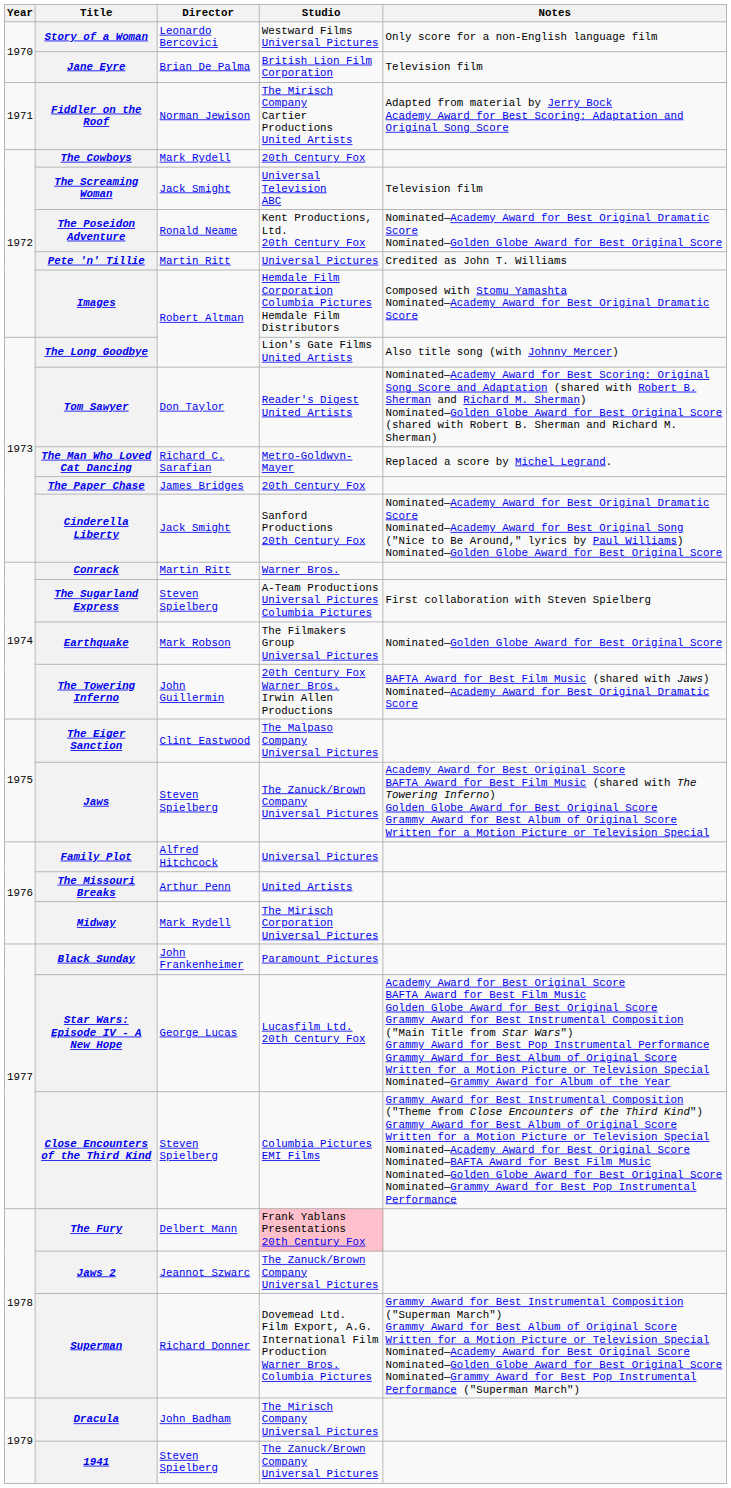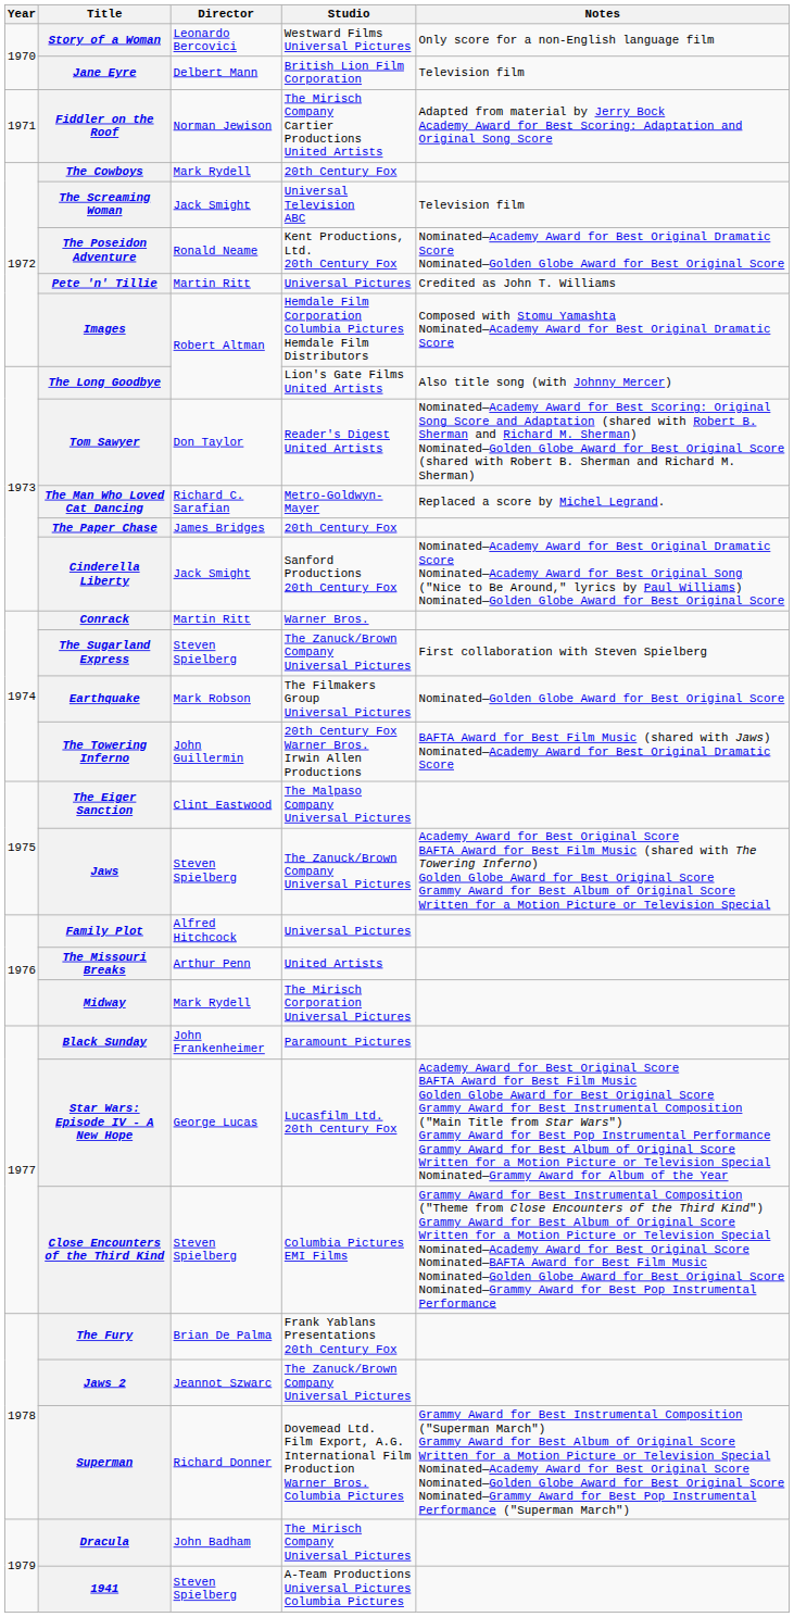 <table class="wikitable sortable">
 <tr>
 <th>Year</th>
 <th>Title</th>
 <th>Director</th>
 <th>Studio</th>
 <th>Notes</th>
 </tr>
 <tr>
 <td rowspan="2">1970</td>
 <th><em><a href='#'>Story of a Woman</a></em></th>
 <td><a href='#'>Leonardo Bercovici</a></td>
 <td>Westward Films<br><a href='#'>Universal Pictures</a></td>
 <td>Only score for a non-English language film</td>
 </tr>
 <tr>
 <th><em><a href='#'>Jane Eyre</a></em></th>
-<td><a href='#'>Brian De Palma</a></td>
+<td><a href='#'>Delbert Mann</a></td>
 <td><a href='#'>British Lion Film Corporation</a></td>
 <td>Television film</td>
 </tr>
 <tr>
 <td>1971</td>
 <th><em><a href='#'>Fiddler on the Roof</a></em></th>
 <td><a href='#'>Norman Jewison</a></td>
 <td><a href='#'>The Mirisch Company</a><br>Cartier Productions<br><a href='#'>United Artists</a></td>
 <td>Adapted from material by <a href='#'>Jerry Bock</a><br><a href='#'>Academy Award for Best Scoring: Adaptation and Original Song Score</a></td>
 </tr>
 <tr>
 <td rowspan="5">1972</td>
 <th><em><a href='#'>The Cowboys</a></em></th>
 <td><a href='#'>Mark Rydell</a></td>
 <td><a href='#'>20th Century Fox</a></td>
 <td></td>
 </tr>
 <tr>
 <th><em><a href='#'>The Screaming Woman</a></em></th>
 <td><a href='#'>Jack Smight</a></td>
 <td><a href='#'>Universal Television</a><br><a href='#'>ABC</a></td>
 <td>Television film</td>
 </tr>
 <tr>
 <th><em><a href='#'>The Poseidon Adventure</a></em></th>
 <td><a href='#'>Ronald Neame</a></td>
 <td>Kent Productions, Ltd.<br><a href='#'>20th Century Fox</a></td>
 <td>Nominated—<a href='#'>Academy Award for Best Original Dramatic Score</a><br>Nominated—<a href='#'>Golden Globe Award for Best Original Score</a></td>
 </tr>
 <tr>
 <th><em><a href='#'>Pete 'n' Tillie</a></em></th>
 <td><a href='#'>Martin Ritt</a></td>
 <td><a href='#'>Universal Pictures</a></td>
 <td>Credited as John T. Williams</td>
 </tr>
 <tr>
 <th><em><a href='#'>Images</a></em></th>
 <td rowspan="2"><a href='#'>Robert Altman</a></td>
 <td><a href='#'>Hemdale Film Corporation</a><br><a href='#'>Columbia Pictures</a> <br>Hemdale Film Distributors </td>
 <td>Composed with <a href='#'>Stomu Yamashta</a><br>Nominated—<a href='#'>Academy Award for Best Original Dramatic Score</a></td>
 </tr>
 <tr>
 <td rowspan="5">1973</td>
 <th><em><a href='#'>The Long Goodbye</a></em></th>
 <td>Lion's Gate Films<br><a href='#'>United Artists</a></td>
 <td>Also title song (with <a href='#'>Johnny Mercer</a>)</td>
 </tr>
 <tr>
 <th><em><a href='#'>Tom Sawyer</a></em></th>
 <td><a href='#'>Don Taylor</a></td>
 <td><a href='#'>Reader's Digest</a><br><a href='#'>United Artists</a></td>
 <td>Nominated—<a href='#'>Academy Award for Best Scoring: Original Song Score and Adaptation</a> (shared with <a href='#'>Robert B. Sherman</a> and <a href='#'>Richard M. Sherman</a>)<br>Nominated—<a href='#'>Golden Globe Award for Best Original Score</a> (shared with Robert B. Sherman and Richard M. Sherman)</td>
 </tr>
 <tr>
 <th><em><a href='#'>The Man Who Loved Cat Dancing</a></em></th>
 <td><a href='#'>Richard C. Sarafian</a></td>
 <td><a href='#'>Metro-Goldwyn-Mayer</a></td>
 <td>Replaced a score by <a href='#'>Michel Legrand</a>.</td>
 </tr>
 <tr>
 <th><em><a href='#'>The Paper Chase</a></em></th>
 <td><a href='#'>James Bridges</a></td>
 <td><a href='#'>20th Century Fox</a></td>
 <td></td>
 </tr>
 <tr>
 <th><em><a href='#'>Cinderella Liberty</a></em></th>
 <td><a href='#'>Jack Smight</a></td>
 <td>Sanford Productions<br><a href='#'>20th Century Fox</a></td>
 <td>Nominated—<a href='#'>Academy Award for Best Original Dramatic Score</a><br>Nominated—<a href='#'>Academy Award for Best Original Song</a> ("Nice to Be Around," lyrics by <a href='#'>Paul Williams</a>)<br>Nominated—<a href='#'>Golden Globe Award for Best Original Score</a></td>
 </tr>
 <tr>
 <td rowspan="4">1974</td>
 <th><em><a href='#'>Conrack</a></em></th>
 <td><a href='#'>Martin Ritt</a></td>
 <td><a href='#'>Warner Bros.</a></td>
 <td></td>
 </tr>
 <tr>
 <th><em><a href='#'>The Sugarland Express</a></em></th>
 <td><a href='#'>Steven Spielberg</a></td>
-<td>A-Team Productions<br><a href='#'>Universal Pictures</a> <br><a href='#'>Columbia Pictures</a> </td>
+<td><a href='#'>The Zanuck/Brown Company</a><br><a href='#'>Universal Pictures</a></td>
 <td>First collaboration with Steven Spielberg</td>
 </tr>
 <tr>
 <th><em><a href='#'>Earthquake</a></em></th>
 <td><a href='#'>Mark Robson</a></td>
 <td>The Filmakers Group<br><a href='#'>Universal Pictures</a></td>
 <td>Nominated—<a href='#'>Golden Globe Award for Best Original Score</a></td>
 </tr>
 <tr>
 <th><em><a href='#'>The Towering Inferno</a></em></th>
 <td><a href='#'>John Guillermin</a></td>
 <td><a href='#'>20th Century Fox</a><br><a href='#'>Warner Bros.</a><br>Irwin Allen Productions</td>
 <td><a href='#'>BAFTA Award for Best Film Music</a> (shared with <em>Jaws</em>)<br>Nominated—<a href='#'>Academy Award for Best Original Dramatic Score</a></td>
 </tr>
 <tr>
 <td rowspan="2">1975</td>
 <th><em><a href='#'>The Eiger Sanction</a></em></th>
 <td><a href='#'>Clint Eastwood</a></td>
 <td><a href='#'>The Malpaso Company</a><br><a href='#'>Universal Pictures</a></td>
 <td></td>
 </tr>
 <tr>
 <th><em><a href='#'>Jaws</a></em></th>
 <td><a href='#'>Steven Spielberg</a></td>
 <td><a href='#'>The Zanuck/Brown Company</a><br><a href='#'>Universal Pictures</a></td>
 <td><a href='#'>Academy Award for Best Original Score</a><br><a href='#'>BAFTA Award for Best Film Music</a> (shared with <em>The Towering Inferno</em>)<br><a href='#'>Golden Globe Award for Best Original Score</a><br><a href='#'>Grammy Award for Best Album of Original Score Written for a Motion Picture or Television Special</a></td>
 </tr>
 <tr>
 <td rowspan="3">1976</td>
 <th><em><a href='#'>Family Plot</a></em></th>
 <td><a href='#'>Alfred Hitchcock</a></td>
 <td><a href='#'>Universal Pictures</a></td>
 <td></td>
 </tr>
 <tr>
 <th><em><a href='#'>The Missouri Breaks</a></em></th>
 <td><a href='#'>Arthur Penn</a></td>
 <td><a href='#'>United Artists</a></td>
 <td></td>
 </tr>
 <tr>
 <th><em><a href='#'>Midway</a></em></th>
 <td><a href='#'>Mark Rydell</a></td>
 <td><a href='#'>The Mirisch Corporation</a><br><a href='#'>Universal Pictures</a></td>
 <td></td>
 </tr>
 <tr>
 <td rowspan="3">1977</td>
 <th><em><a href='#'>Black Sunday</a></em></th>
 <td><a href='#'>John Frankenheimer</a></td>
 <td><a href='#'>Paramount Pictures</a></td>
 <td></td>
 </tr>
 <tr>
 <th><em><a href='#'>Star Wars: Episode IV - A New Hope</a></em></th>
 <td><a href='#'>George Lucas</a></td>
 <td><a href='#'>Lucasfilm Ltd.</a><br><a href='#'>20th Century Fox</a></td>
 <td><a href='#'>Academy Award for Best Original Score</a><br><a href='#'>BAFTA Award for Best Film Music</a><br><a href='#'>Golden Globe Award for Best Original Score</a><br><a href='#'>Grammy Award for Best Instrumental Composition</a> ("Main Title from <em>Star Wars</em>")<br><a href='#'>Grammy Award for Best Pop Instrumental Performance</a><br><a href='#'>Grammy Award for Best Album of Original Score Written for a Motion Picture or Television Special</a><br>Nominated—<a href='#'>Grammy Award for Album of the Year</a></td>
 </tr>
 <tr>
 <th><em><a href='#'>Close Encounters of the Third Kind</a></em></th>
 <td><a href='#'>Steven Spielberg</a></td>
 <td><a href='#'>Columbia Pictures</a><br><a href='#'>EMI Films</a></td>
 <td><a href='#'>Grammy Award for Best Instrumental Composition</a> ("Theme from <em>Close Encounters of the Third Kind</em>")<br><a href='#'>Grammy Award for Best Album of Original Score Written for a Motion Picture or Television Special</a><br>Nominated—<a href='#'>Academy Award for Best Original Score</a><br>Nominated—<a href='#'>BAFTA Award for Best Film Music</a><br>Nominated—<a href='#'>Golden Globe Award for Best Original Score</a><br>Nominated—<a href='#'>Grammy Award for Best Pop Instrumental Performance</a></td>
 </tr>
 <tr>
 <td rowspan="3">1978</td>
 <th><em><a href='#'>The Fury</a></em></th>
-<td><a href='#'>Delbert Mann</a></td>
-<td style="background: pink;">Frank Yablans Presentations<br><a href='#'>20th Century Fox</a></td>
+<td><a href='#'>Brian De Palma</a></td>
+<td>Frank Yablans Presentations<br><a href='#'>20th Century Fox</a></td>
 <td></td>
 </tr>
 <tr>
 <th><em><a href='#'>Jaws 2</a></em></th>
 <td><a href='#'>Jeannot Szwarc</a></td>
 <td><a href='#'>The Zanuck/Brown Company</a><br><a href='#'>Universal Pictures</a></td>
 <td></td>
 </tr>
 <tr>
 <th><em><a href='#'>Superman</a></em></th>
 <td><a href='#'>Richard Donner</a></td>
 <td>Dovemead Ltd.<br>Film Export, A.G.<br>International Film Production<br><a href='#'>Warner Bros.</a><br><a href='#'>Columbia Pictures</a></td>
 <td><a href='#'>Grammy Award for Best Instrumental Composition</a> ("Superman March")<br><a href='#'>Grammy Award for Best Album of Original Score Written for a Motion Picture or Television Special</a><br>Nominated—<a href='#'>Academy Award for Best Original Score</a><br>Nominated—<a href='#'>Golden Globe Award for Best Original Score</a><br>Nominated—<a href='#'>Grammy Award for Best Pop Instrumental Performance</a> ("Superman March")</td>
 </tr>
 <tr>
 <td rowspan="2">1979</td>
 <th><em><a href='#'>Dracula</a></em></th>
 <td><a href='#'>John Badham</a></td>
 <td><a href='#'>The Mirisch Company</a><br><a href='#'>Universal Pictures</a></td>
 <td></td>
 </tr>
 <tr>
 <th><em><a href='#'>1941</a></em></th>
 <td><a href='#'>Steven Spielberg</a></td>
-<td><a href='#'>The Zanuck/Brown Company</a><br><a href='#'>Universal Pictures</a></td>
+<td>A-Team Productions<br><a href='#'>Universal Pictures</a> <br><a href='#'>Columbia Pictures</a> </td>
 <td></td>
 </tr>
 </table>
